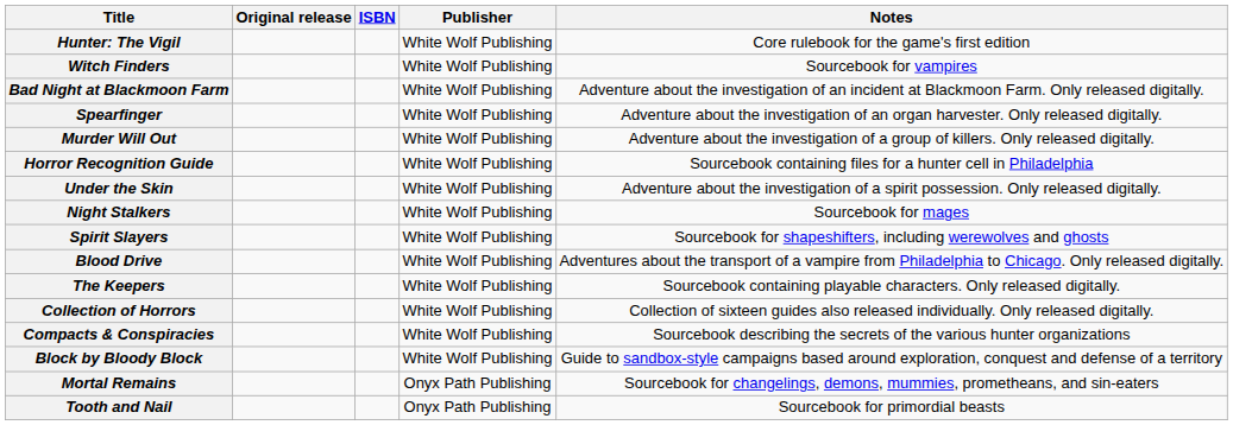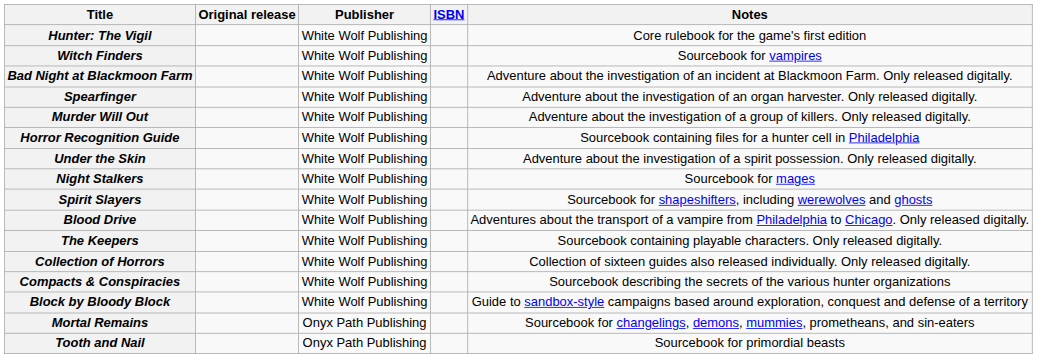 <table class="wikitable sortable">
 <tr>
 <th scope="col">Title</th>
 <th scope="col">Original release</th>
+<th scope="col">Publisher</th>
 <th scope="col"><a href='#'>ISBN</a></th>
-<th scope="col">Publisher</th>
 <th scope="col">Notes</th>
 </tr>
 <tr style="text-align: center;">
 <th scope="row"><em>Hunter: The Vigil</em></th>
 <td></td>
+<td>White Wolf Publishing</td>
 <td></td>
-<td>White Wolf Publishing</td>
 <td>Core rulebook for the game's first edition</td>
 </tr>
 <tr style="text-align: center;">
 <th scope="row"><em>Witch Finders</em></th>
 <td></td>
+<td>White Wolf Publishing</td>
 <td></td>
-<td>White Wolf Publishing</td>
 <td>Sourcebook for <a href='#'>vampires</a></td>
 </tr>
 <tr style="text-align: center;">
 <th scope="row"><em>Bad Night at Blackmoon Farm</em></th>
 <td></td>
+<td>White Wolf Publishing</td>
 <td></td>
-<td>White Wolf Publishing</td>
 <td>Adventure about the investigation of an incident at Blackmoon Farm. Only released digitally.</td>
 </tr>
 <tr style="text-align: center;">
 <th scope="row"><em>Spearfinger</em></th>
 <td></td>
+<td>White Wolf Publishing</td>
 <td></td>
-<td>White Wolf Publishing</td>
 <td>Adventure about the investigation of an organ harvester. Only released digitally.</td>
 </tr>
 <tr style="text-align: center;">
 <th scope="row"><em>Murder Will Out</em></th>
 <td></td>
+<td>White Wolf Publishing</td>
 <td></td>
-<td>White Wolf Publishing</td>
 <td>Adventure about the investigation of a group of killers. Only released digitally.</td>
 </tr>
 <tr style="text-align: center;">
 <th scope="row"><em>Horror Recognition Guide</em></th>
 <td></td>
+<td>White Wolf Publishing</td>
 <td></td>
-<td>White Wolf Publishing</td>
 <td>Sourcebook containing files for a hunter cell in <a href='#'>Philadelphia</a></td>
 </tr>
 <tr style="text-align: center;">
 <th scope="row"><em>Under the Skin</em></th>
 <td></td>
+<td>White Wolf Publishing</td>
 <td></td>
-<td>White Wolf Publishing</td>
 <td>Adventure about the investigation of a spirit possession. Only released digitally.</td>
 </tr>
 <tr style="text-align: center;">
 <th scope="row"><em>Night Stalkers</em></th>
 <td></td>
+<td>White Wolf Publishing</td>
 <td></td>
-<td>White Wolf Publishing</td>
 <td>Sourcebook for <a href='#'>mages</a></td>
 </tr>
 <tr style="text-align: center;">
 <th scope="row"><em>Spirit Slayers</em></th>
 <td></td>
+<td>White Wolf Publishing</td>
 <td></td>
-<td>White Wolf Publishing</td>
 <td>Sourcebook for <a href='#'>shapeshifters</a>, including <a href='#'>werewolves</a> and <a href='#'>ghosts</a></td>
 </tr>
 <tr style="text-align: center;">
 <th scope="row"><em>Blood Drive</em></th>
 <td></td>
+<td>White Wolf Publishing</td>
 <td></td>
-<td>White Wolf Publishing</td>
 <td>Adventures about the transport of a vampire from <a href='#'>Philadelphia</a> to <a href='#'>Chicago</a>. Only released digitally.</td>
 </tr>
 <tr style="text-align: center;">
 <th scope="row"><em>The Keepers</em></th>
 <td></td>
+<td>White Wolf Publishing</td>
 <td></td>
-<td>White Wolf Publishing</td>
 <td>Sourcebook containing playable characters. Only released digitally.</td>
 </tr>
 <tr style="text-align: center;">
 <th scope="row"><em>Collection of Horrors</em></th>
 <td></td>
+<td>White Wolf Publishing</td>
 <td></td>
-<td>White Wolf Publishing</td>
 <td>Collection of sixteen guides also released individually. Only released digitally.</td>
 </tr>
 <tr style="text-align: center;">
 <th scope="row"><em>Compacts & Conspiracies</em></th>
 <td></td>
+<td>White Wolf Publishing</td>
 <td></td>
-<td>White Wolf Publishing</td>
 <td>Sourcebook describing the secrets of the various hunter organizations</td>
 </tr>
 <tr style="text-align: center;">
 <th scope="row"><em>Block by Bloody Block</em></th>
 <td></td>
+<td>White Wolf Publishing</td>
 <td></td>
-<td>White Wolf Publishing</td>
 <td>Guide to <a href='#'>sandbox-style</a> campaigns based around exploration, conquest and defense of a territory</td>
 </tr>
 <tr style="text-align: center;">
 <th scope="row"><em>Mortal Remains</em></th>
 <td></td>
+<td>Onyx Path Publishing</td>
 <td></td>
-<td>Onyx Path Publishing</td>
 <td>Sourcebook for <a href='#'>changelings</a>, <a href='#'>demons</a>, <a href='#'>mummies</a>, prometheans, and sin-eaters</td>
 </tr>
 <tr style="text-align: center;">
 <th scope="row"><em>Tooth and Nail</em></th>
 <td></td>
+<td>Onyx Path Publishing</td>
 <td></td>
-<td>Onyx Path Publishing</td>
 <td>Sourcebook for primordial beasts</td>
 </tr>
 </table>
